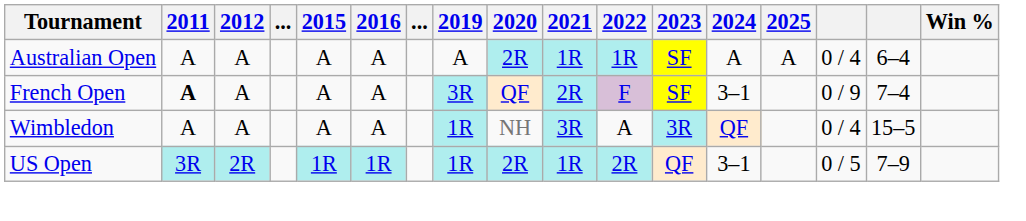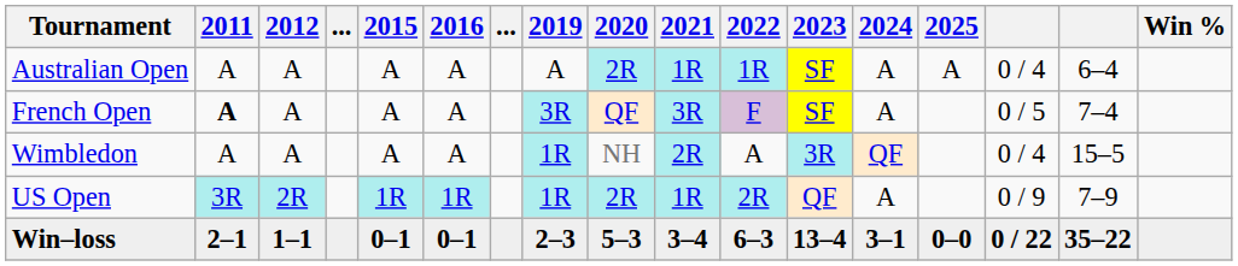 <table class="wikitable" style="text-align:center">
 <tr>
 <th>Tournament</th>
 <th><a href='#'>2011</a></th>
 <th><a href='#'>2012</a></th>
 <th>...</th>
 <th><a href='#'>2015</a></th>
 <th><a href='#'>2016</a></th>
 <th>...</th>
 <th><a href='#'>2019</a></th>
 <th><a href='#'>2020</a></th>
 <th><a href='#'>2021</a></th>
 <th><a href='#'>2022</a></th>
 <th><a href='#'>2023</a></th>
 <th><a href='#'>2024</a></th>
 <th><a href='#'>2025</a></th>
 <th></th>
 <th></th>
 <th>Win %</th>
 </tr>
 <tr>
 <td align="left"><a href='#'>Australian Open</a></td>
 <td>A</td>
 <td>A</td>
 <td></td>
 <td>A</td>
 <td>A</td>
 <td></td>
 <td>A</td>
 <td bgcolor=afeeee><a href='#'>2R</a></td>
 <td bgcolor=afeeee><a href='#'>1R</a></td>
 <td bgcolor=afeeee><a href='#'>1R</a></td>
 <td bgcolor=yellow><a href='#'>SF</a></td>
 <td>A</td>
 <td>A</td>
 <td>0 / 4</td>
 <td>6–4</td>
 <td></td>
 </tr>
 <tr>
 <td align="left"><a href='#'>French Open</a></td>
 <td><strong>A</strong></td>
 <td>A</td>
 <td></td>
 <td>A</td>
 <td>A</td>
 <td></td>
 <td bgcolor=afeeee><a href='#'>3R</a></td>
 <td bgcolor=ffebcd><a href='#'>QF</a></td>
-<td bgcolor=afeeee><a href='#'>2R</a></td>
+<td bgcolor=afeeee><a href='#'>3R</a></td>
 <td bgcolor=thistle><a href='#'>F</a></td>
 <td bgcolor=yellow><a href='#'>SF</a></td>
-<td>3–1</td>
+<td>A</td>
 <td></td>
-<td>0 / 9</td>
+<td>0 / 5</td>
 <td>7–4</td>
 <td></td>
 </tr>
 <tr>
 <td align="left"><a href='#'>Wimbledon</a></td>
 <td>A</td>
 <td>A</td>
 <td></td>
 <td>A</td>
 <td>A</td>
 <td></td>
 <td bgcolor=afeeee><a href='#'>1R</a></td>
 <td style=color:#767676>NH</td>
-<td bgcolor=afeeee><a href='#'>3R</a></td>
+<td bgcolor=afeeee><a href='#'>2R</a></td>
 <td>A</td>
 <td bgcolor=afeeee><a href='#'>3R</a></td>
 <td bgcolor=ffebcd><a href='#'>QF</a></td>
 <td></td>
 <td>0 / 4</td>
 <td>15–5</td>
 <td></td>
 </tr>
 <tr>
 <td align="left"><a href='#'>US Open</a></td>
 <td bgcolor=afeeee><a href='#'>3R</a></td>
 <td bgcolor=afeeee><a href='#'>2R</a></td>
 <td></td>
 <td bgcolor=afeeee><a href='#'>1R</a></td>
 <td bgcolor=afeeee><a href='#'>1R</a></td>
 <td></td>
 <td bgcolor=afeeee><a href='#'>1R</a></td>
 <td bgcolor=afeeee><a href='#'>2R</a></td>
 <td bgcolor=afeeee><a href='#'>1R</a></td>
 <td bgcolor=afeeee><a href='#'>2R</a></td>
 <td bgcolor=ffebcd><a href='#'>QF</a></td>
-<td>3–1</td>
+<td>A</td>
 <td></td>
-<td>0 / 5</td>
+<td>0 / 9</td>
 <td>7–9</td>
 <td></td>
 </tr>
+<tr style="background:#efefef;font-weight:bold">
+<td align="left">Win–loss</td>
+<td>2–1</td>
+<td>1–1</td>
+<td></td>
+<td>0–1</td>
+<td>0–1</td>
+<td></td>
+<td>2–3</td>
+<td>5–3</td>
+<td>3–4</td>
+<td>6–3</td>
+<td>13–4</td>
+<td>3–1</td>
+<td>0–0</td>
+<td>0 / 22</td>
+<td>35–22</td>
+<td></td>
+</tr>
 </table>
